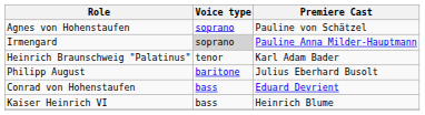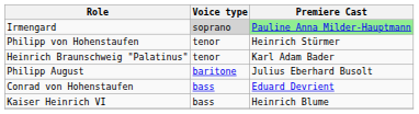 <table class="wikitable">
 <tr>
 <th>Role</th>
 <th>Voice type</th>
 <th>Premiere Cast</th>
 </tr>
 <tr>
-<td>Agnes von Hohenstaufen</td>
-<td><a href='#'>soprano</a></td>
-<td>Pauline von Schätzel</td>
+<td>Irmengard</td>
+<td style="background: lightgrey;">soprano</td>
+<td style="background: lightgreen;"><a href='#'>Pauline Anna Milder-Hauptmann</a></td>
 </tr>
 <tr>
-<td>Irmengard</td>
-<td style="background: lightgrey;">soprano</td>
-<td><a href='#'>Pauline Anna Milder-Hauptmann</a></td>
+<td>Philipp von Hohenstaufen</td>
+<td>tenor</td>
+<td>Heinrich Stürmer</td>
 </tr>
 <tr>
 <td>Heinrich Braunschweig "Palatinus"</td>
 <td>tenor</td>
 <td>Karl Adam Bader</td>
 </tr>
 <tr>
 <td>Philipp August</td>
 <td><a href='#'>baritone</a></td>
 <td>Julius Eberhard Busolt</td>
 </tr>
 <tr>
 <td>Conrad von Hohenstaufen</td>
 <td><a href='#'>bass</a></td>
 <td><a href='#'>Eduard Devrient</a></td>
 </tr>
 <tr>
 <td>Kaiser Heinrich VI</td>
 <td>bass</td>
 <td>Heinrich Blume</td>
 </tr>
 <tr>
 </tr>
 </table>
